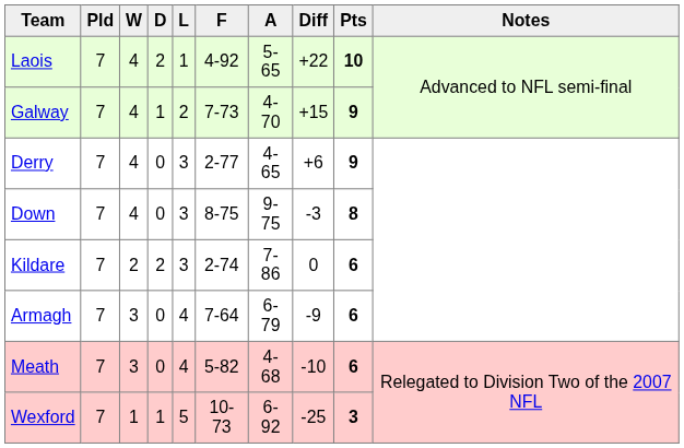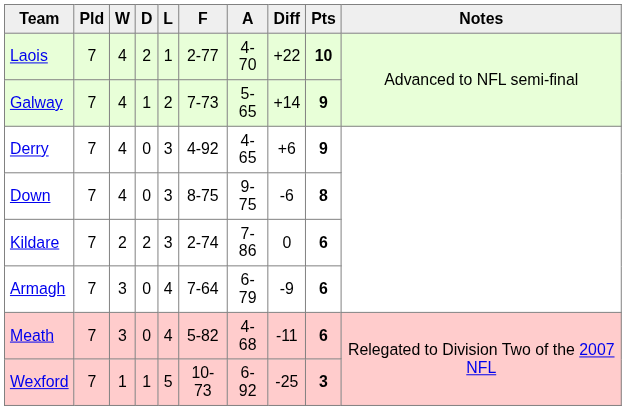 <table style=border-collapse:collapse border=1 cellspacing=0 cellpadding=5>
 <tr align=center bgcolor=#efefef>
 <th>Team</th>
 <th>Pld</th>
 <th>W</th>
 <th>D</th>
 <th>L</th>
 <th>F</th>
 <th>A</th>
 <th>Diff</th>
 <th>Pts</th>
 <th>Notes</th>
 </tr>
 <tr align=center style="background:#E8FFD8;">
 <td style="text-align:left;"><a href='#'>Laois</a></td>
 <td>7</td>
 <td>4</td>
 <td>2</td>
 <td>1</td>
-<td>4-92</td>
-<td>5-65</td>
+<td>2-77</td>
+<td>4-70</td>
 <td>+22</td>
 <td><strong>10</strong></td>
 <td rowspan=2>Advanced to NFL semi-final</td>
 </tr>
 <tr align=center style="background:#E8FFD8;">
 <td style="text-align:left;"><a href='#'>Galway</a></td>
 <td>7</td>
 <td>4</td>
 <td>1</td>
 <td>2</td>
 <td>7-73</td>
-<td>4-70</td>
-<td>+15</td>
+<td>5-65</td>
+<td>+14</td>
 <td><strong>9</strong></td>
 </tr>
 <tr align=center style="background:#FFFFFF;">
 <td style="text-align:left;"><a href='#'>Derry</a></td>
 <td>7</td>
 <td>4</td>
 <td>0</td>
 <td>3</td>
-<td>2-77</td>
+<td>4-92</td>
 <td>4-65</td>
 <td>+6</td>
 <td><strong>9</strong></td>
 <td rowspan=4></td>
 </tr>
 <tr align=center style="background:#FFFFFF;">
 <td style="text-align:left;"><a href='#'>Down</a></td>
 <td>7</td>
 <td>4</td>
 <td>0</td>
 <td>3</td>
 <td>8-75</td>
 <td>9-75</td>
-<td>-3</td>
+<td>-6</td>
 <td><strong>8</strong></td>
 </tr>
 <tr align=center style="background:#FFFFFF;">
 <td style="text-align:left;"><a href='#'>Kildare</a></td>
 <td>7</td>
 <td>2</td>
 <td>2</td>
 <td>3</td>
 <td>2-74</td>
 <td>7-86</td>
 <td>0</td>
 <td><strong>6</strong></td>
 </tr>
 <tr align=center style="background:#FFFFFF;">
 <td style="text-align:left;"><a href='#'>Armagh</a></td>
 <td>7</td>
 <td>3</td>
 <td>0</td>
 <td>4</td>
 <td>7-64</td>
 <td>6-79</td>
 <td>-9</td>
 <td><strong>6</strong></td>
 </tr>
 <tr align=center style="background:#FFCCCC;">
 <td style="text-align:left;"><a href='#'>Meath</a></td>
 <td>7</td>
 <td>3</td>
 <td>0</td>
 <td>4</td>
 <td>5-82</td>
 <td>4-68</td>
-<td>-10</td>
+<td>-11</td>
 <td><strong>6</strong></td>
 <td rowspan=2>Relegated to Division Two of the <a href='#'>2007 NFL</a></td>
 </tr>
 <tr align=center style="background:#FFCCCC;">
 <td style="text-align:left;"><a href='#'>Wexford</a></td>
 <td>7</td>
 <td>1</td>
 <td>1</td>
 <td>5</td>
 <td>10-73</td>
 <td>6-92</td>
 <td>-25</td>
 <td><strong>3</strong></td>
 </tr>
 </table>
